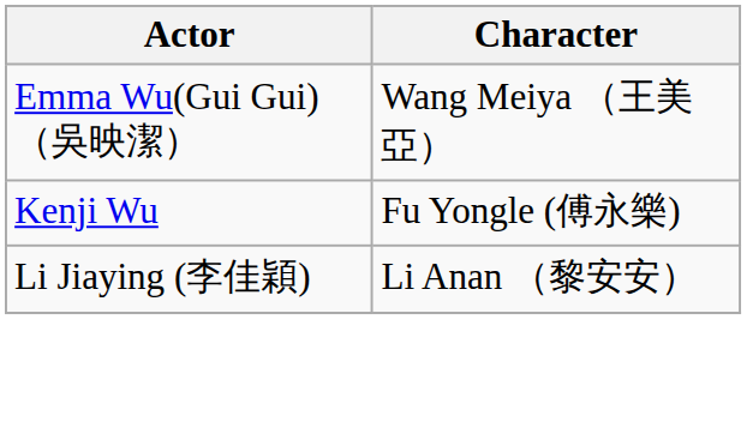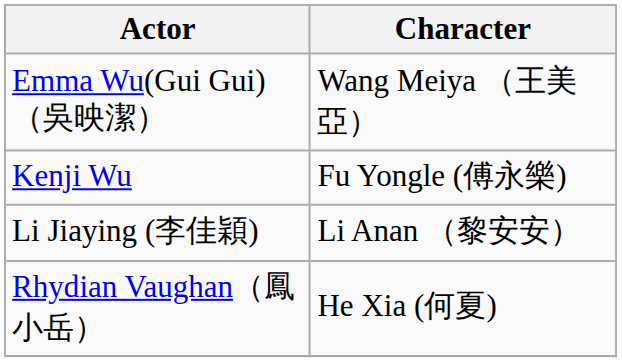 <table class="wikitable">
 <tr>
 <th width=150>Actor</th>
 <th width=150>Character</th>
 </tr>
 <tr>
 <td><a href='#'>Emma Wu</a>(Gui Gui)（吳映潔）</td>
 <td>Wang Meiya （王美亞）</td>
 </tr>
 <tr>
 <td><a href='#'>Kenji Wu</a></td>
 <td>Fu Yongle (傅永樂)</td>
 </tr>
 <tr>
 <td>Li Jiaying (李佳穎)</td>
 <td>Li Anan （黎安安）</td>
 </tr>
 <tr>
+<td><a href='#'>Rhydian Vaughan</a>（鳳小岳）</td>
+<td>He Xia (何夏)</td>
+</tr>
+<tr>
 </tr>
 </table>
